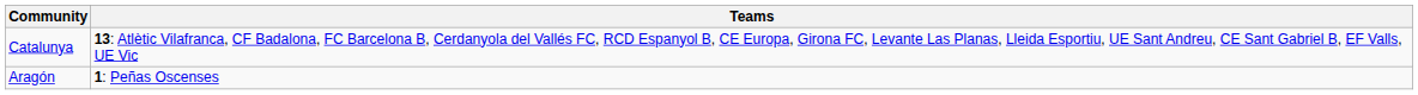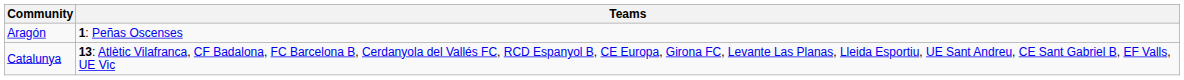 <table class="wikitable">
 <tr>
 <th>Community</th>
 <th>Teams</th>
 </tr>
 <tr>
+<td> <a href='#'>Aragón</a></td>
+<td><strong>1</strong>: <a href='#'>Peñas Oscenses</a></td>
+</tr>
+<tr>
 <td> <a href='#'>Catalunya</a><br></td>
 <td><strong>13</strong>: <a href='#'>Atlètic Vilafranca</a>, <a href='#'>CF Badalona</a>, <a href='#'>FC Barcelona B</a>, <a href='#'>Cerdanyola del Vallés FC</a>, <a href='#'>RCD Espanyol B</a>, <a href='#'>CE Europa</a>, <a href='#'>Girona FC</a>, <a href='#'>Levante Las Planas</a>, <a href='#'>Lleida Esportiu</a>, <a href='#'>UE Sant Andreu</a>, <a href='#'>CE Sant Gabriel B</a>, <a href='#'>EF Valls</a>, <a href='#'>UE Vic</a></td>
 </tr>
-<tr>
-<td> <a href='#'>Aragón</a></td>
-<td><strong>1</strong>: <a href='#'>Peñas Oscenses</a></td>
-</tr>
 </table>
